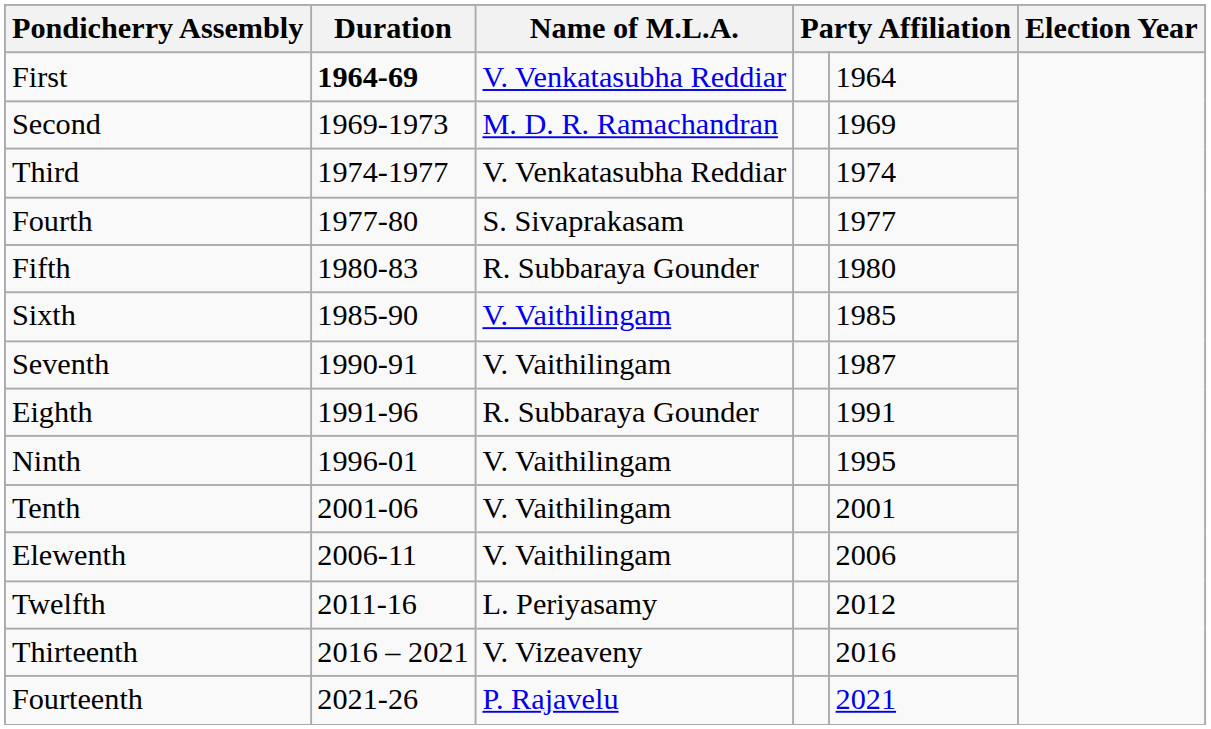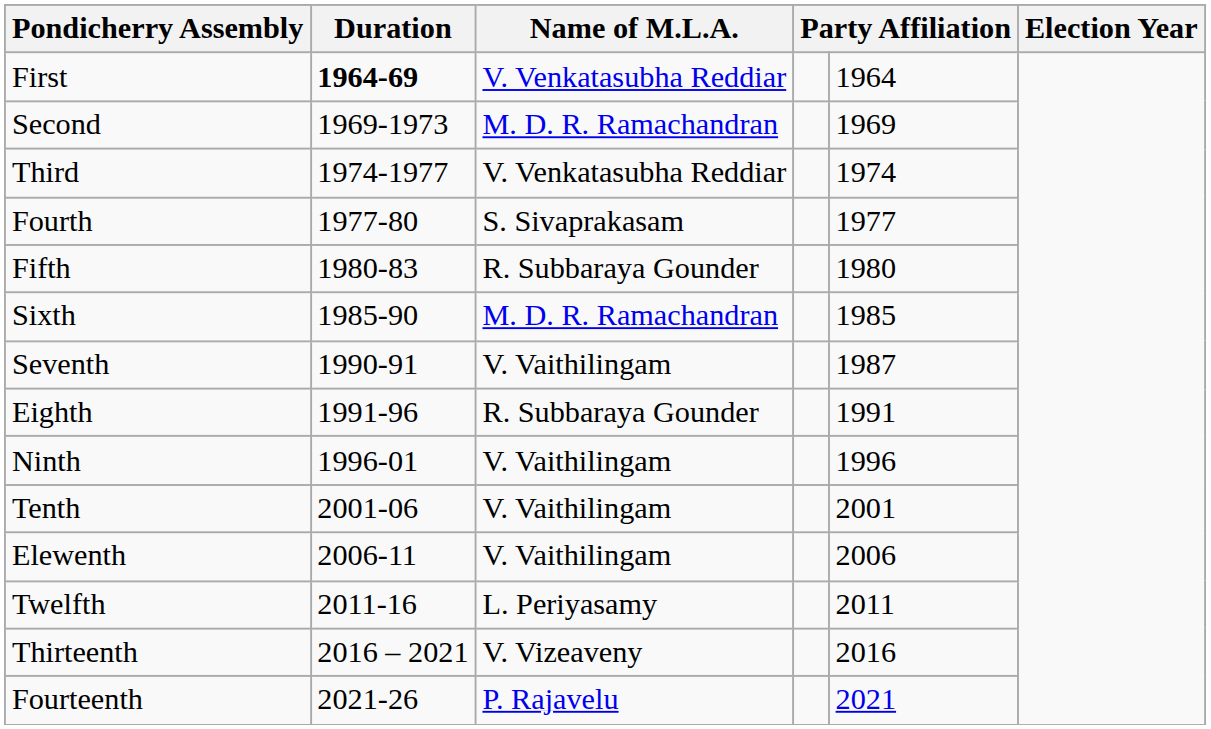 <table class="wikitable">
 <tr>
 <th>Pondicherry Assembly</th>
 <th>Duration</th>
 <th>Name of M.L.A.</th>
 <th colspan="2">Party Affiliation</th>
 <th>Election Year</th>
 </tr>
 <tr>
 <td>First</td>
 <td><strong>1964-69</strong></td>
 <td><a href='#'>V. Venkatasubha Reddiar</a></td>
 <td></td>
 <td>1964</td>
 </tr>
 <tr>
 <td>Second</td>
 <td>1969-1973</td>
 <td><a href='#'>M. D. R. Ramachandran</a></td>
 <td></td>
 <td>1969</td>
 </tr>
 <tr>
 <td>Third</td>
 <td>1974-1977</td>
 <td>V. Venkatasubha Reddiar</td>
 <td></td>
 <td>1974</td>
 </tr>
 <tr>
 <td>Fourth</td>
 <td>1977-80</td>
 <td>S. Sivaprakasam</td>
 <td></td>
 <td>1977</td>
 </tr>
 <tr>
 <td>Fifth</td>
 <td>1980-83</td>
 <td>R. Subbaraya Gounder</td>
 <td></td>
 <td>1980</td>
 </tr>
 <tr>
 <td>Sixth</td>
 <td>1985-90</td>
-<td><a href='#'>V. Vaithilingam</a></td>
+<td><a href='#'>M. D. R. Ramachandran</a></td>
 <td></td>
 <td>1985</td>
 </tr>
 <tr>
 <td>Seventh</td>
 <td>1990-91</td>
 <td>V. Vaithilingam</td>
 <td></td>
 <td>1987</td>
 </tr>
 <tr>
 <td>Eighth</td>
 <td>1991-96</td>
 <td>R. Subbaraya Gounder</td>
 <td></td>
 <td>1991</td>
 </tr>
 <tr>
 <td>Ninth</td>
 <td>1996-01</td>
 <td>V. Vaithilingam</td>
 <td></td>
-<td>1995</td>
+<td>1996</td>
 </tr>
 <tr>
 <td>Tenth</td>
 <td>2001-06</td>
 <td>V. Vaithilingam</td>
 <td></td>
 <td>2001</td>
 </tr>
 <tr>
 <td>Elewenth</td>
 <td>2006-11</td>
 <td>V. Vaithilingam</td>
 <td></td>
 <td>2006</td>
 </tr>
 <tr>
 <td>Twelfth</td>
 <td>2011-16</td>
 <td>L. Periyasamy</td>
 <td></td>
-<td>2012</td>
+<td>2011</td>
 </tr>
 <tr>
 <td>Thirteenth</td>
 <td>2016 – 2021</td>
 <td>V. Vizeaveny</td>
 <td></td>
 <td>2016</td>
 </tr>
 <tr>
 <td>Fourteenth</td>
 <td>2021-26</td>
 <td><a href='#'>P. Rajavelu</a></td>
 <td></td>
 <td><a href='#'>2021</a></td>
 </tr>
 <tr>
 </tr>
 </table>
